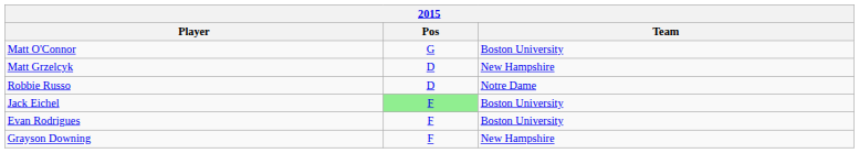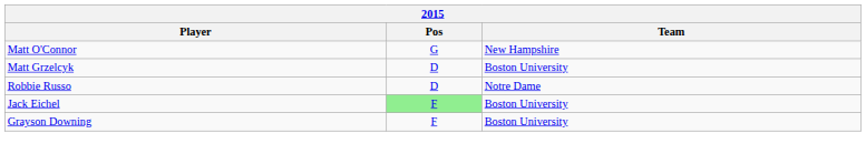 <table class="wikitable" width=95%>
 <tr>
 <th colspan=3><a href='#'>2015</a></th>
 </tr>
 <tr>
 <th>Player</th>
 <th>Pos</th>
 <th>Team</th>
 </tr>
 <tr>
 <td><a href='#'>Matt O'Connor</a></td>
 <td align=center><a href='#'>G</a></td>
-<td><a href='#'>Boston University</a></td>
+<td><a href='#'>New Hampshire</a></td>
 </tr>
 <tr>
 <td><a href='#'>Matt Grzelcyk</a></td>
 <td align=center><a href='#'>D</a></td>
-<td><a href='#'>New Hampshire</a></td>
+<td><a href='#'>Boston University</a></td>
 </tr>
 <tr>
 <td><a href='#'>Robbie Russo</a></td>
 <td align=center><a href='#'>D</a></td>
 <td><a href='#'>Notre Dame</a></td>
 </tr>
 <tr>
 <td><a href='#'>Jack Eichel</a></td>
 <td align=center style="background: lightgreen;"><a href='#'>F</a></td>
 <td><a href='#'>Boston University</a></td>
 </tr>
 <tr>
-<td><a href='#'>Evan Rodrigues</a></td>
+<td><a href='#'>Grayson Downing</a></td>
 <td align=center><a href='#'>F</a></td>
 <td><a href='#'>Boston University</a></td>
 </tr>
-<tr>
-<td><a href='#'>Grayson Downing</a></td>
-<td align=center><a href='#'>F</a></td>
-<td><a href='#'>New Hampshire</a></td>
-</tr>
 </table>
